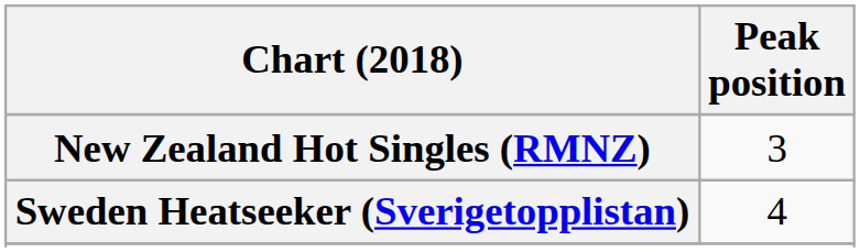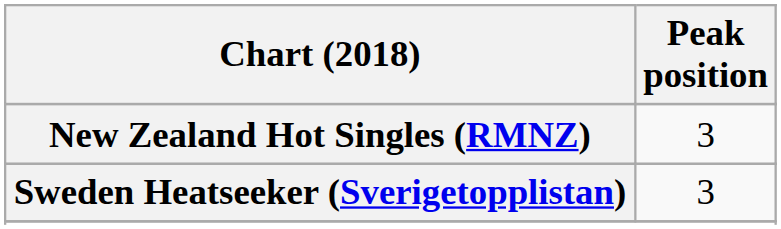 <table class="wikitable sortable plainrowheaders" style="text-align:center">
 <tr>
 <th scope="col">Chart (2018)</th>
 <th scope="col">Peak<br>position</th>
 </tr>
 <tr>
 </tr>
 <tr>
 <th scope="row">New Zealand Hot Singles (<a href='#'>RMNZ</a>)</th>
 <td>3</td>
 </tr>
 <tr>
 </tr>
 <tr>
 <th scope="row">Sweden Heatseeker (<a href='#'>Sverigetopplistan</a>)</th>
-<td>4</td>
+<td>3</td>
 </tr>
 <tr>
 </tr>
 <tr>
 </tr>
 <tr>
 </tr>
 <tr>
 </tr>
 </table>
